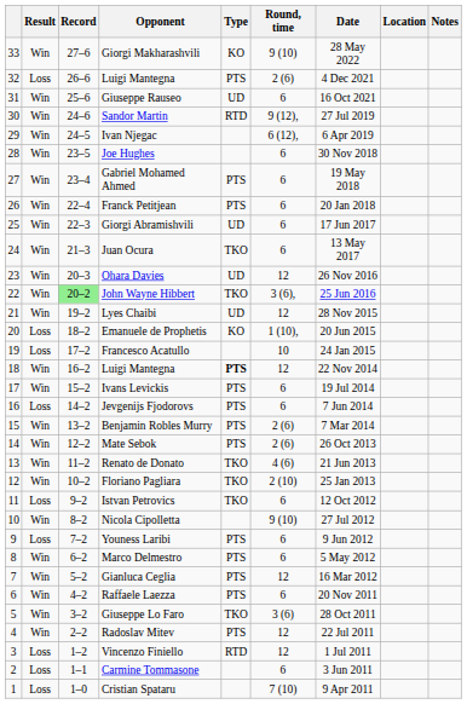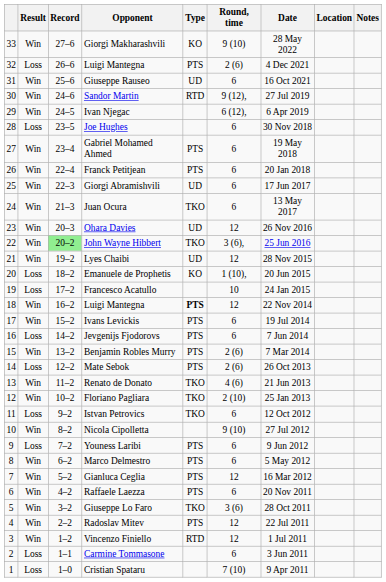 <table class="wikitable" style="text-align:center; font-size:95%">
 <tr>
 <th></th>
 <th>Result</th>
 <th>Record</th>
 <th>Opponent</th>
 <th>Type</th>
 <th>Round, time</th>
 <th>Date</th>
 <th>Location</th>
 <th>Notes</th>
 </tr>
 <tr>
 <td>33</td>
 <td>Win</td>
 <td>27–6</td>
 <td style="text-align:left;">Giorgi Makharashvili</td>
 <td>KO</td>
 <td>9 (10)</td>
 <td>28 May 2022</td>
 <td style="text-align:left;"></td>
 <td></td>
 </tr>
 <tr>
 <td>32</td>
 <td>Loss</td>
 <td>26–6</td>
 <td style="text-align:left;">Luigi Mantegna</td>
 <td>PTS</td>
 <td>2 (6)</td>
 <td>4 Dec 2021</td>
 <td style="text-align:left;"></td>
 <td></td>
 </tr>
 <tr>
 <td>31</td>
 <td>Win</td>
 <td>25–6</td>
 <td style="text-align:left;">Giuseppe Rauseo</td>
 <td>UD</td>
 <td>6</td>
 <td>16 Oct 2021</td>
 <td style="text-align:left;"></td>
 <td></td>
 </tr>
 <tr>
 <td>30</td>
 <td>Win</td>
 <td>24–6</td>
 <td style="text-align:left;"><a href='#'>Sandor Martin</a></td>
 <td>RTD</td>
 <td>9 (12), </td>
 <td>27 Jul 2019</td>
 <td style="text-align:left;"></td>
 <td align=left></td>
 </tr>
 <tr>
 <td>29</td>
 <td>Win</td>
 <td>24–5</td>
 <td style="text-align:left;">Ivan Njegac</td>
 <td></td>
 <td>6 (12), </td>
 <td>6 Apr 2019</td>
 <td style="text-align:left;"></td>
 <td></td>
 </tr>
 <tr>
 <td>28</td>
-<td>Win</td>
+<td>Loss</td>
 <td>23–5</td>
 <td style="text-align:left;"><a href='#'>Joe Hughes</a></td>
 <td></td>
 <td>6</td>
 <td>30 Nov 2018</td>
 <td style="text-align:left;"></td>
 <td align=left></td>
 </tr>
 <tr>
 <td>27</td>
 <td>Win</td>
 <td>23–4</td>
 <td style="text-align:left;">Gabriel Mohamed Ahmed</td>
 <td>PTS</td>
 <td>6</td>
 <td>19 May 2018</td>
 <td style="text-align:left;"></td>
 <td></td>
 </tr>
 <tr>
 <td>26</td>
 <td>Win</td>
 <td>22–4</td>
 <td style="text-align:left;">Franck Petitjean</td>
 <td>PTS</td>
 <td>6</td>
 <td>20 Jan 2018</td>
 <td style="text-align:left;"></td>
 <td align=left></td>
 </tr>
 <tr>
 <td>25</td>
 <td>Win</td>
 <td>22–3</td>
 <td style="text-align:left;">Giorgi Abramishvili</td>
 <td>UD</td>
 <td>6</td>
 <td>17 Jun 2017</td>
 <td style="text-align:left;"></td>
 <td></td>
 </tr>
 <tr>
 <td>24</td>
 <td>Win</td>
 <td>21–3</td>
 <td style="text-align:left;">Juan Ocura</td>
 <td>TKO</td>
 <td>6</td>
 <td>13 May 2017</td>
 <td style="text-align:left;"></td>
 <td></td>
 </tr>
 <tr>
 <td>23</td>
 <td>Win</td>
 <td>20–3</td>
 <td style="text-align:left;"><a href='#'>Ohara Davies</a></td>
 <td>UD</td>
 <td>12</td>
 <td>26 Nov 2016</td>
 <td style="text-align:left;"></td>
 <td align=left></td>
 </tr>
 <tr>
 <td>22</td>
 <td>Win</td>
 <td style="background: lightgreen;">20–2</td>
 <td style="text-align:left;"><a href='#'>John Wayne Hibbert</a></td>
 <td>TKO</td>
 <td>3 (6), </td>
 <td><a href='#'>25 Jun 2016</a></td>
 <td style="text-align:left;"></td>
 <td align=left></td>
 </tr>
 <tr>
 <td>21</td>
 <td>Win</td>
 <td>19–2</td>
 <td style="text-align:left;">Lyes Chaibi</td>
 <td>UD</td>
 <td>12</td>
 <td>28 Nov 2015</td>
 <td style="text-align:left;"></td>
 <td align=left></td>
 </tr>
 <tr>
 <td>20</td>
 <td>Loss</td>
 <td>18–2</td>
 <td style="text-align:left;">Emanuele de Prophetis</td>
 <td>KO</td>
 <td>1 (10), </td>
 <td>20 Jun 2015</td>
 <td style="text-align:left;"></td>
 <td></td>
 </tr>
 <tr>
 <td>19</td>
 <td>Loss</td>
 <td>17–2</td>
 <td style="text-align:left;">Francesco Acatullo</td>
 <td></td>
 <td>10</td>
 <td>24 Jan 2015</td>
 <td style="text-align:left;"></td>
 <td align=left></td>
 </tr>
 <tr>
 <td>18</td>
 <td>Win</td>
 <td>16–2</td>
 <td style="text-align:left;">Luigi Mantegna</td>
 <td><strong>PTS</strong></td>
 <td>12</td>
 <td>22 Nov 2014</td>
 <td style="text-align:left;"></td>
 <td></td>
 </tr>
 <tr>
 <td>17</td>
 <td>Win</td>
 <td>15–2</td>
 <td style="text-align:left;">Ivans Levickis</td>
 <td>PTS</td>
 <td>6</td>
 <td>19 Jul 2014</td>
 <td style="text-align:left;"></td>
 <td align=left></td>
 </tr>
 <tr>
 <td>16</td>
 <td>Loss</td>
 <td>14–2</td>
 <td style="text-align:left;">Jevgenijs Fjodorovs</td>
 <td>PTS</td>
 <td>6</td>
 <td>7 Jun 2014</td>
 <td style="text-align:left;"></td>
 <td></td>
 </tr>
 <tr>
 <td>15</td>
 <td>Win</td>
 <td>13–2</td>
 <td style="text-align:left;">Benjamin Robles Murry</td>
 <td>PTS</td>
 <td>2 (6)</td>
 <td>7 Mar 2014</td>
 <td style="text-align:left;"></td>
 <td></td>
 </tr>
 <tr>
 <td>14</td>
-<td>Win</td>
+<td>Loss</td>
 <td>12–2</td>
 <td style="text-align:left;">Mate Sebok</td>
 <td>PTS</td>
 <td>2 (6)</td>
 <td>26 Oct 2013</td>
 <td style="text-align:left;"></td>
 <td></td>
 </tr>
 <tr>
 <td>13</td>
 <td>Win</td>
 <td>11–2</td>
 <td style="text-align:left;">Renato de Donato</td>
 <td>TKO</td>
 <td>4 (6)</td>
 <td>21 Jun 2013</td>
 <td style="text-align:left;"></td>
 <td align=left></td>
 </tr>
 <tr>
 <td>12</td>
 <td>Win</td>
 <td>10–2</td>
 <td style="text-align:left;">Floriano Pagliara</td>
 <td>TKO</td>
 <td>2 (10)</td>
 <td>25 Jan 2013</td>
 <td style="text-align:left;"></td>
 <td align=left></td>
 </tr>
 <tr>
 <td>11</td>
 <td>Loss</td>
 <td>9–2</td>
 <td style="text-align:left;">Istvan Petrovics</td>
 <td>TKO</td>
 <td>6</td>
 <td>12 Oct 2012</td>
 <td style="text-align:left;"></td>
 <td></td>
 </tr>
 <tr>
 <td>10</td>
 <td>Win</td>
 <td>8–2</td>
 <td style="text-align:left;">Nicola Cipolletta</td>
 <td></td>
 <td>9 (10)</td>
 <td>27 Jul 2012</td>
 <td style="text-align:left;"></td>
 <td align=left></td>
 </tr>
 <tr>
 <td>9</td>
 <td>Loss</td>
 <td>7–2</td>
 <td style="text-align:left;">Youness Laribi</td>
 <td>PTS</td>
 <td>6</td>
 <td>9 Jun 2012</td>
 <td style="text-align:left;"></td>
 <td></td>
 </tr>
 <tr>
 <td>8</td>
 <td>Win</td>
 <td>6–2</td>
 <td style="text-align:left;">Marco Delmestro</td>
 <td>PTS</td>
 <td>6</td>
 <td>5 May 2012</td>
 <td style="text-align:left;"></td>
 <td></td>
 </tr>
 <tr>
 <td>7</td>
 <td>Win</td>
 <td>5–2</td>
 <td style="text-align:left;">Gianluca Ceglia</td>
 <td>PTS</td>
 <td>12</td>
 <td>16 Mar 2012</td>
 <td style="text-align:left;"></td>
 <td></td>
 </tr>
 <tr>
 <td>6</td>
 <td>Win</td>
 <td>4–2</td>
 <td style="text-align:left;">Raffaele Laezza</td>
 <td>PTS</td>
 <td>6</td>
 <td>20 Nov 2011</td>
 <td style="text-align:left;"></td>
 <td></td>
 </tr>
 <tr>
 <td>5</td>
 <td>Win</td>
 <td>3–2</td>
 <td style="text-align:left;">Giuseppe Lo Faro</td>
 <td>TKO</td>
 <td>3 (6)</td>
 <td>28 Oct 2011</td>
 <td style="text-align:left;"></td>
 <td></td>
 </tr>
 <tr>
 <td>4</td>
 <td>Win</td>
 <td>2–2</td>
 <td style="text-align:left;">Radoslav Mitev</td>
 <td>PTS</td>
 <td>12</td>
 <td>22 Jul 2011</td>
 <td style="text-align:left;"></td>
 <td></td>
 </tr>
 <tr>
 <td>3</td>
-<td>Loss</td>
+<td>Win</td>
 <td>1–2</td>
 <td style="text-align:left;">Vincenzo Finiello</td>
 <td>RTD</td>
 <td>12</td>
 <td>1 Jul 2011</td>
 <td style="text-align:left;"></td>
 <td></td>
 </tr>
 <tr>
 <td>2</td>
 <td>Loss</td>
 <td>1–1</td>
 <td style="text-align:left;"><a href='#'>Carmine Tommasone</a></td>
 <td></td>
 <td>6</td>
 <td>3 Jun 2011</td>
 <td style="text-align:left;"></td>
 <td></td>
 </tr>
 <tr>
 <td>1</td>
 <td>Loss</td>
 <td>1–0</td>
 <td style="text-align:left;">Cristian Spataru</td>
 <td></td>
 <td>7 (10)</td>
 <td>9 Apr 2011</td>
 <td style="text-align:left;"></td>
 <td></td>
 </tr>
 </table>
